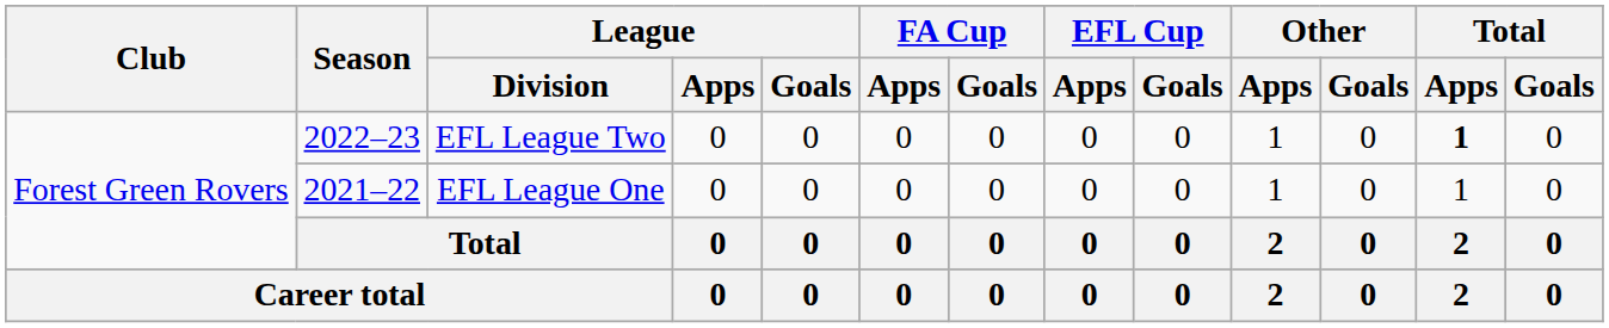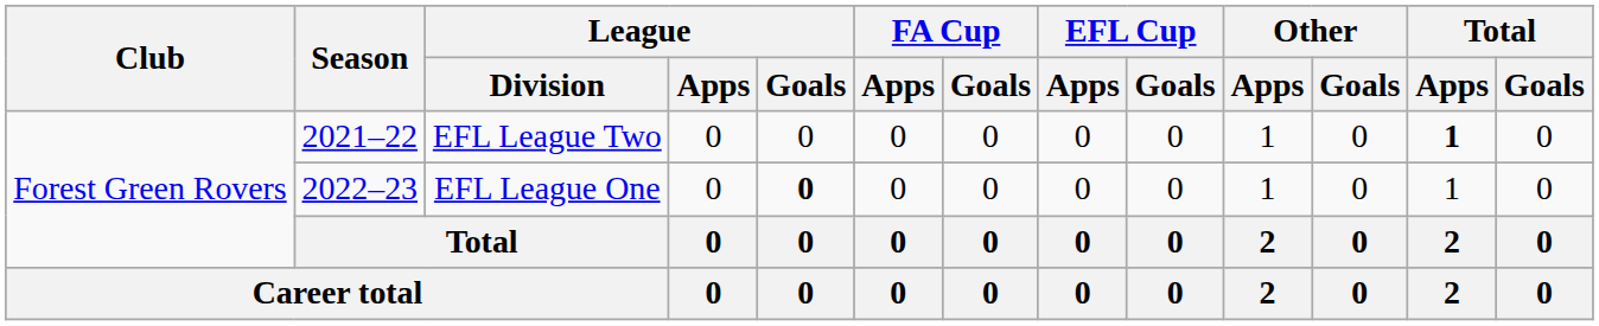 <table class="wikitable" style="text-align: center;">
 <tr>
 <th rowspan="2">Club</th>
 <th rowspan="2">Season</th>
 <th colspan="3">League</th>
 <th colspan="2"><a href='#'>FA Cup</a></th>
 <th colspan="2"><a href='#'>EFL Cup</a></th>
 <th colspan="2">Other</th>
 <th colspan="2">Total</th>
 </tr>
 <tr>
 <th>Division</th>
 <th>Apps</th>
 <th>Goals</th>
 <th>Apps</th>
 <th>Goals</th>
 <th>Apps</th>
 <th>Goals</th>
 <th>Apps</th>
 <th>Goals</th>
 <th>Apps</th>
 <th>Goals</th>
 </tr>
 <tr>
 <td rowspan="3"><a href='#'>Forest Green Rovers</a></td>
-<td><a href='#'>2022–23</a></td>
+<td><a href='#'>2021–22</a></td>
 <td><a href='#'>EFL League Two</a></td>
 <td>0</td>
 <td>0</td>
 <td>0</td>
 <td>0</td>
 <td>0</td>
 <td>0</td>
 <td>1</td>
 <td>0</td>
 <td><strong>1</strong></td>
 <td>0</td>
 </tr>
 <tr>
-<td><a href='#'>2021–22</a></td>
+<td><a href='#'>2022–23</a></td>
 <td><a href='#'>EFL League One</a></td>
 <td>0</td>
-<td>0</td>
+<td><strong>0</strong></td>
 <td>0</td>
 <td>0</td>
 <td>0</td>
 <td>0</td>
 <td>1</td>
 <td>0</td>
 <td>1</td>
 <td>0</td>
 </tr>
 <tr>
 <th colspan="2">Total</th>
 <th>0</th>
 <th>0</th>
 <th>0</th>
 <th>0</th>
 <th>0</th>
 <th>0</th>
 <th>2</th>
 <th>0</th>
 <th>2</th>
 <th>0</th>
 </tr>
 <tr>
 <th colspan="3">Career total</th>
 <th>0</th>
 <th>0</th>
 <th>0</th>
 <th>0</th>
 <th>0</th>
 <th>0</th>
 <th>2</th>
 <th>0</th>
 <th>2</th>
 <th>0</th>
 </tr>
 </table>
